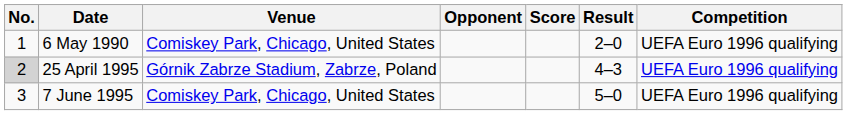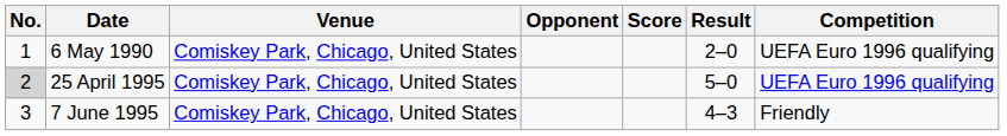 <table class="wikitable sortable">
 <tr>
 <th scope="col">No.</th>
 <th scope="col">Date</th>
 <th scope="col">Venue</th>
 <th scope="col">Opponent</th>
 <th scope="col">Score</th>
 <th scope="col">Result</th>
 <th scope="col">Competition</th>
 </tr>
 <tr>
 <td align="center">1</td>
 <td>6 May 1990</td>
 <td><a href='#'>Comiskey Park</a>, <a href='#'>Chicago</a>, United States</td>
 <td></td>
 <td></td>
 <td align="center">2–0</td>
 <td>UEFA Euro 1996 qualifying</td>
 </tr>
 <tr>
 <td align="center" style="background: lightgrey;">2</td>
 <td>25 April 1995</td>
-<td><a href='#'>Górnik Zabrze Stadium</a>, <a href='#'>Zabrze</a>, Poland</td>
+<td><a href='#'>Comiskey Park</a>, <a href='#'>Chicago</a>, United States</td>
 <td></td>
 <td></td>
-<td align="center">4–3</td>
+<td align="center">5–0</td>
 <td><a href='#'>UEFA Euro 1996 qualifying</a></td>
 </tr>
 <tr>
 <td align="center">3</td>
 <td>7 June 1995</td>
 <td><a href='#'>Comiskey Park</a>, <a href='#'>Chicago</a>, United States</td>
 <td></td>
 <td></td>
-<td align="center">5–0</td>
-<td>UEFA Euro 1996 qualifying</td>
+<td align="center">4–3</td>
+<td>Friendly</td>
 </tr>
 </table>
